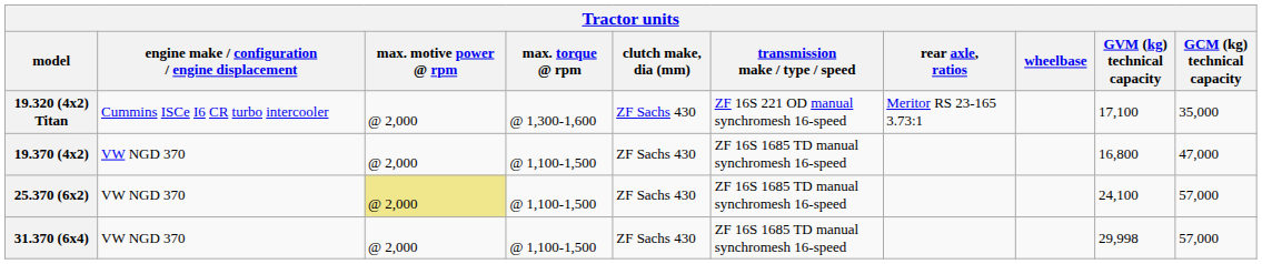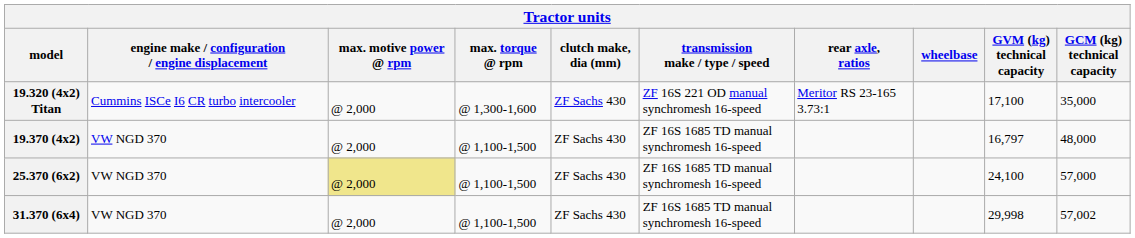 <table class="wikitable" style="text-align: left; font-size: 82%" width=90%>
 <tr>
 <th colspan=10><big><a href='#'>Tractor units</a></big></th>
 </tr>
 <tr>
 <th>model</th>
 <th>engine make / <a href='#'>configuration</a><br>/ <a href='#'>engine displacement</a></th>
 <th>max. motive <a href='#'>power</a><br>@ <a href='#'>rpm</a></th>
 <th>max. <a href='#'>torque</a><br>@ rpm</th>
 <th>clutch make,<br>dia (mm)</th>
 <th><a href='#'>transmission</a><br>make / type / speed</th>
 <th>rear <a href='#'>axle</a>,<br><a href='#'>ratios</a></th>
 <th><a href='#'>wheelbase</a></th>
 <th><a href='#'>GVM</a> (<a href='#'>kg</a>)<br>technical<br>capacity</th>
 <th><a href='#'>GCM</a> (kg)<br>technical<br>capacity</th>
 </tr>
 <tr>
 <th>19.320 (4x2)<br>Titan</th>
 <td><a href='#'>Cummins</a> <a href='#'>ISCe</a> <a href='#'>I6</a> <a href='#'>CR</a> <a href='#'>turbo</a> <a href='#'>intercooler</a><br></td>
 <td><br>@ 2,000</td>
 <td><br>@ 1,300-1,600</td>
 <td><a href='#'>ZF Sachs</a> 430</td>
 <td><a href='#'>ZF</a> 16S 221 OD <a href='#'>manual</a><br>synchromesh 16-speed</td>
 <td><a href='#'>Meritor</a> RS 23-165<br>3.73:1</td>
 <td></td>
 <td>17,100</td>
 <td>35,000</td>
 </tr>
 <tr>
 <th>19.370 (4x2)</th>
 <td><a href='#'>VW</a> NGD 370<br></td>
 <td><br>@ 2,000</td>
 <td><br>@ 1,100-1,500</td>
 <td>ZF Sachs 430</td>
 <td>ZF 16S 1685 TD manual<br>synchromesh 16-speed</td>
 <td></td>
 <td></td>
-<td>16,800</td>
-<td>47,000</td>
+<td>16,797</td>
+<td>48,000</td>
 </tr>
 <tr>
 <th>25.370 (6x2)</th>
 <td>VW NGD 370<br></td>
 <td style="background: khaki;"><br>@ 2,000</td>
 <td><br>@ 1,100-1,500</td>
 <td>ZF Sachs 430</td>
 <td>ZF 16S 1685 TD manual<br>synchromesh 16-speed</td>
 <td></td>
 <td></td>
 <td>24,100</td>
 <td>57,000</td>
 </tr>
 <tr>
 <th>31.370 (6x4)</th>
 <td>VW NGD 370<br></td>
 <td><br>@ 2,000</td>
 <td><br>@ 1,100-1,500</td>
 <td>ZF Sachs 430</td>
 <td>ZF 16S 1685 TD manual<br>synchromesh 16-speed</td>
 <td></td>
 <td></td>
 <td>29,998</td>
-<td>57,000</td>
+<td>57,002</td>
 </tr>
 </table>
